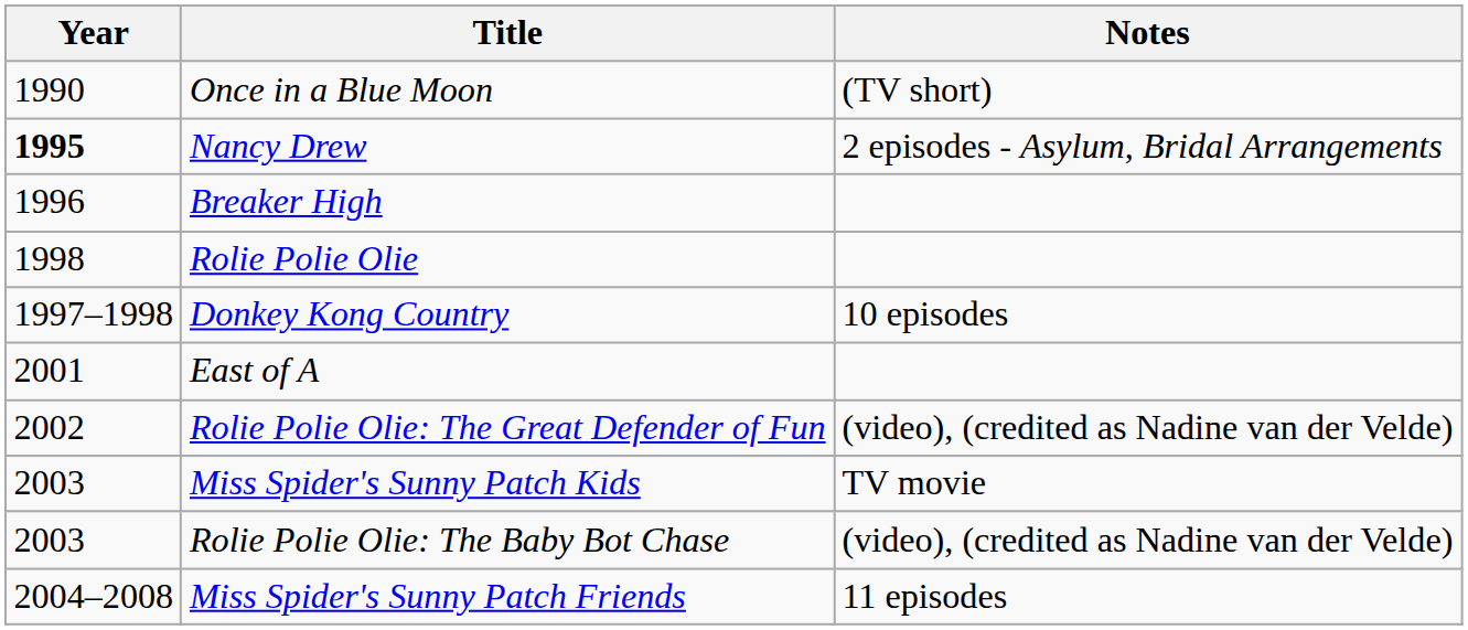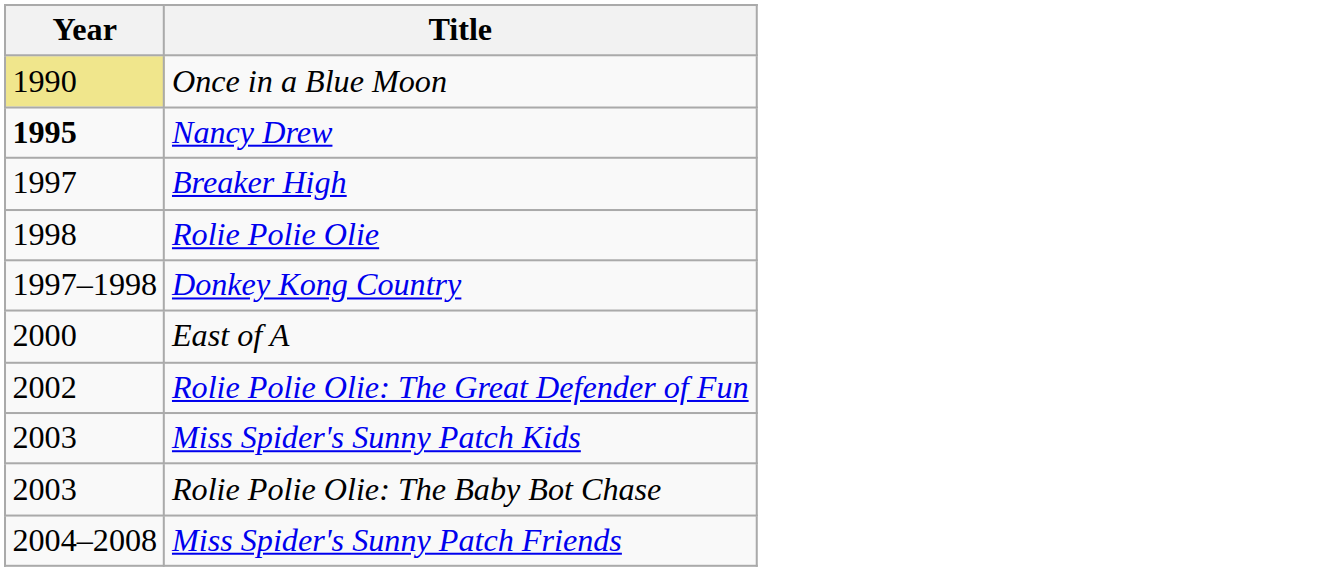 <table class="wikitable sortable">
 <tr>
 <th>Year</th>
 <th>Title</th>
-<th class="unsortable">Notes</th>
 </tr>
 <tr>
-<td>1990</td>
+<td style="background: khaki;">1990</td>
 <td><em>Once in a Blue Moon</em></td>
-<td>(TV short)</td>
 </tr>
 <tr>
 <td><strong>1995</strong></td>
 <td><em><a href='#'>Nancy Drew</a></em></td>
-<td>2 episodes - <em>Asylum</em>, <em>Bridal Arrangements</em></td>
 </tr>
 <tr>
-<td>1996</td>
+<td>1997</td>
 <td><em><a href='#'>Breaker High</a></em></td>
-<td></td>
 </tr>
 <tr>
 <td>1998</td>
 <td><em><a href='#'>Rolie Polie Olie</a></em></td>
-<td></td>
 </tr>
 <tr>
 <td>1997–1998</td>
 <td><em><a href='#'>Donkey Kong Country</a></em></td>
-<td>10 episodes</td>
 </tr>
 <tr>
-<td>2001</td>
+<td>2000</td>
 <td><em>East of A</em></td>
-<td></td>
 </tr>
 <tr>
 <td>2002</td>
 <td><em><a href='#'>Rolie Polie Olie: The Great Defender of Fun</a></em></td>
-<td>(video), (credited as Nadine van der Velde)</td>
 </tr>
 <tr>
 <td>2003</td>
 <td><em><a href='#'>Miss Spider's Sunny Patch Kids</a></em></td>
-<td>TV movie</td>
 </tr>
 <tr>
 <td>2003</td>
 <td><em>Rolie Polie Olie: The Baby Bot Chase</em></td>
-<td>(video), (credited as Nadine van der Velde)</td>
 </tr>
 <tr>
 <td>2004–2008</td>
 <td><em><a href='#'>Miss Spider's Sunny Patch Friends</a></em></td>
-<td>11 episodes</td>
 </tr>
 </table>
